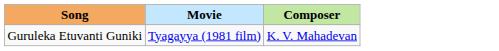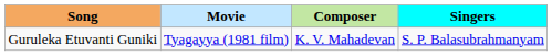 <table class="wikitable sortable">
 <tr>
 <th style="background:#f4a860">Song</th>
 <th style="background:#c2e7ff">Movie</th>
 <th style="background:#c2e7a3">Composer</th>
+<th style="background:#00ffff">Singers</th>
 </tr>
 <tr>
 <td>Guruleka Etuvanti Guniki </td>
 <td><a href='#'>Tyagayya (1981 film)</a></td>
 <td><a href='#'>K. V. Mahadevan</a></td>
+<td><a href='#'>S. P. Balasubrahmanyam</a></td>
 </tr>
 </table>
